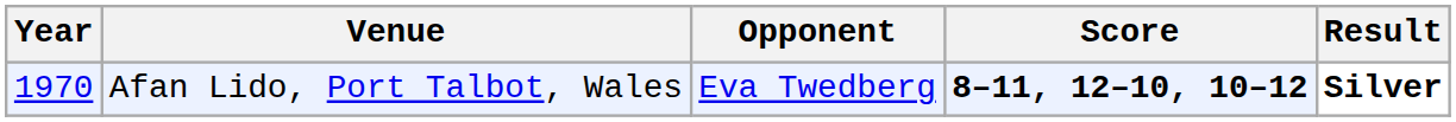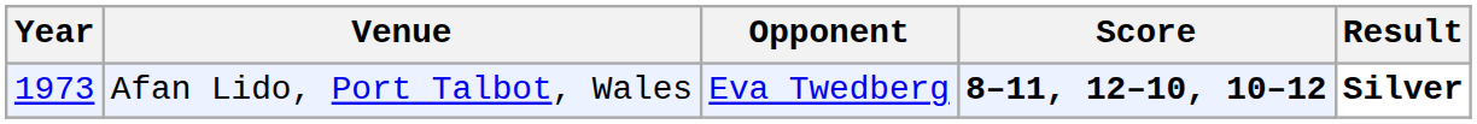 <table class="sortable wikitable" style="font-size: 90%;">
 <tr>
 <th>Year</th>
 <th>Venue</th>
 <th>Opponent</th>
 <th>Score</th>
 <th>Result</th>
 </tr>
 <tr style="background:#ECF2FF">
-<td align="center"><a href='#'>1970</a></td>
+<td align="center"><a href='#'>1973</a></td>
 <td align="left">Afan Lido, <a href='#'>Port Talbot</a>, Wales</td>
 <td align="left"> <a href='#'>Eva Twedberg</a></td>
 <td align="left"><strong>8–11, 12–10, 10–12</strong></td>
 <td style="text-align:left; background:white"> <strong>Silver</strong></td>
 </tr>
 </table>
